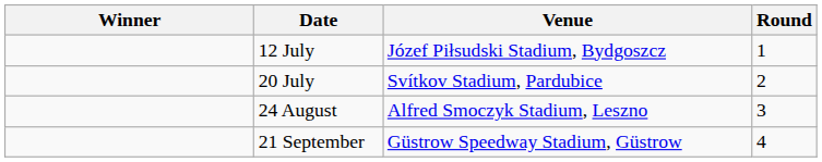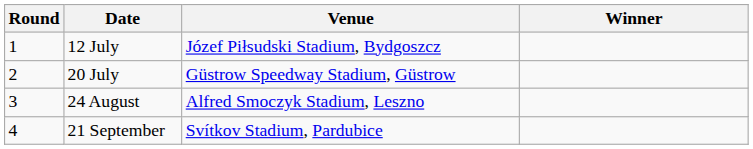 <table class="wikitable" style="font-size: 100%">
 <tr>
-<th width=200>Winner</th>
+<th width=30>Round</th>
 <th width=100>Date</th>
 <th width=300>Venue</th>
-<th width=30>Round</th>
+<th width=200>Winner</th>
 </tr>
 <tr>
-<td></td>
+<td>1</td>
 <td>12 July</td>
 <td> <a href='#'>Józef Piłsudski Stadium</a>, <a href='#'>Bydgoszcz</a></td>
-<td>1</td>
+<td></td>
 </tr>
 <tr>
+<td>2</td>
+<td>20 July</td>
+<td> <a href='#'>Güstrow Speedway Stadium</a>, <a href='#'>Güstrow</a></td>
 <td></td>
-<td>20 July</td>
-<td> <a href='#'>Svítkov Stadium</a>, <a href='#'>Pardubice</a></td>
-<td>2</td>
 </tr>
 <tr>
-<td></td>
+<td>3</td>
 <td>24 August</td>
 <td> <a href='#'>Alfred Smoczyk Stadium</a>, <a href='#'>Leszno</a></td>
-<td>3</td>
+<td></td>
 </tr>
 <tr>
+<td>4</td>
+<td>21 September</td>
+<td> <a href='#'>Svítkov Stadium</a>, <a href='#'>Pardubice</a></td>
 <td></td>
-<td>21 September</td>
-<td> <a href='#'>Güstrow Speedway Stadium</a>, <a href='#'>Güstrow</a></td>
-<td>4</td>
 </tr>
 </table>
